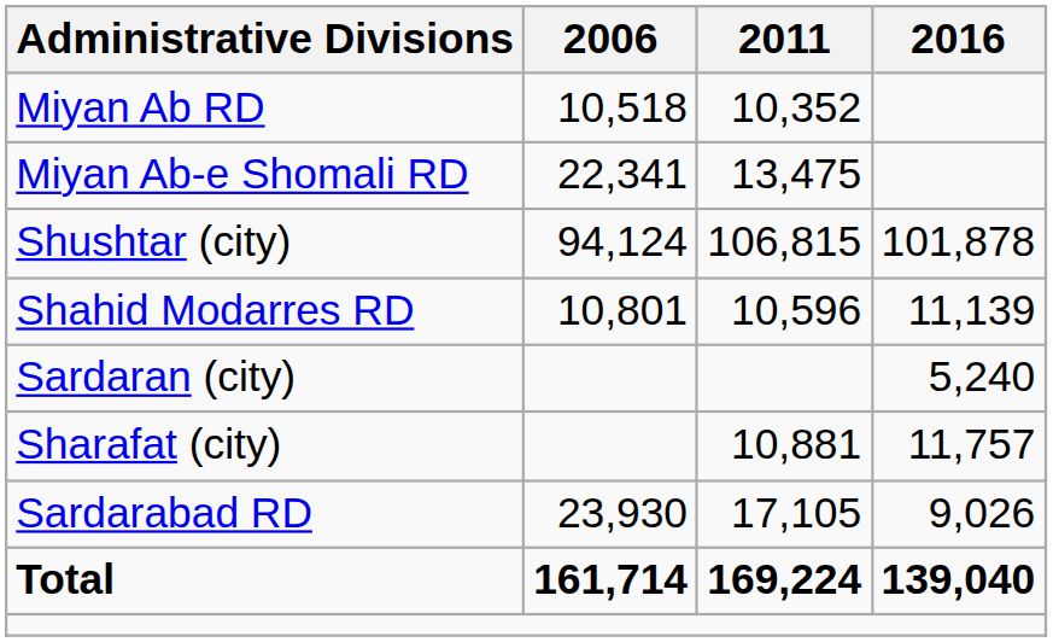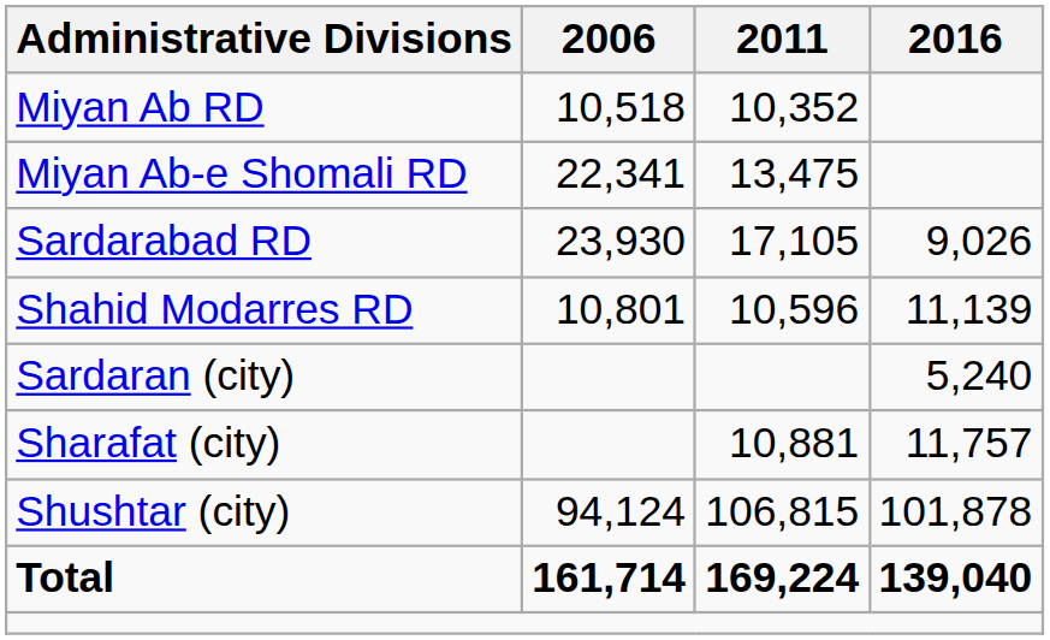 <table class="wikitable">
 <tr>
 <th>Administrative Divisions</th>
 <th>2006</th>
 <th>2011</th>
 <th>2016</th>
 </tr>
 <tr>
 <td><a href='#'>Miyan Ab RD</a></td>
 <td style="text-align: right;">10,518</td>
 <td style="text-align: right;">10,352</td>
 <td style="text-align: right;"></td>
 </tr>
 <tr>
 <td><a href='#'>Miyan Ab-e Shomali RD</a></td>
 <td style="text-align: right;">22,341</td>
 <td style="text-align: right;">13,475</td>
 <td style="text-align: right;"></td>
 </tr>
 <tr>
-<td><a href='#'>Shushtar</a> (city)</td>
-<td style="text-align: right;">94,124</td>
-<td style="text-align: right;">106,815</td>
-<td style="text-align: right;">101,878</td>
+<td><a href='#'>Sardarabad RD</a></td>
+<td style="text-align: right;">23,930</td>
+<td style="text-align: right;">17,105</td>
+<td style="text-align: right;">9,026</td>
 </tr>
 <tr>
 <td><a href='#'>Shahid Modarres RD</a></td>
 <td style="text-align: right;">10,801</td>
 <td style="text-align: right;">10,596</td>
 <td style="text-align: right;">11,139</td>
 </tr>
 <tr>
 <td><a href='#'>Sardaran</a> (city)</td>
 <td style="text-align: right;"></td>
 <td style="text-align: right;"></td>
 <td style="text-align: right;">5,240</td>
 </tr>
 <tr>
 <td><a href='#'>Sharafat</a> (city)</td>
 <td style="text-align: right;"></td>
 <td style="text-align: right;">10,881</td>
 <td style="text-align: right;">11,757</td>
 </tr>
 <tr>
-<td><a href='#'>Sardarabad RD</a></td>
-<td style="text-align: right;">23,930</td>
-<td style="text-align: right;">17,105</td>
-<td style="text-align: right;">9,026</td>
+<td><a href='#'>Shushtar</a> (city)</td>
+<td style="text-align: right;">94,124</td>
+<td style="text-align: right;">106,815</td>
+<td style="text-align: right;">101,878</td>
 </tr>
 <tr>
 <td><strong>Total</strong></td>
 <td style="text-align: right;"><strong>161,714</strong></td>
 <td style="text-align: right;"><strong>169,224</strong></td>
 <td style="text-align: right;"><strong>139,040</strong></td>
 </tr>
 <tr>
 <td colspan=4></td>
 </tr>
 </table>
